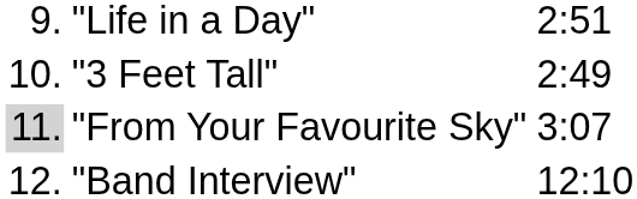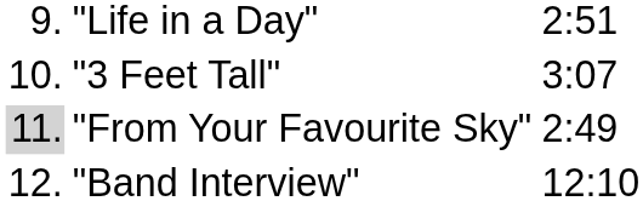 <table style="margin:auto auto auto 2em;">
 <tr>
 <td align="right">9.</td>
 <td>"Life in a Day"</td>
 <td>2:51</td>
 </tr>
 <tr>
 <td align="right">10.</td>
 <td>"3 Feet Tall"</td>
-<td>2:49</td>
+<td>3:07</td>
 </tr>
 <tr>
 <td align="right" style="background: lightgrey;">11.</td>
 <td>"From Your Favourite Sky"</td>
-<td>3:07</td>
+<td>2:49</td>
 </tr>
 <tr>
 <td align="right">12.</td>
 <td>"Band Interview"</td>
 <td>12:10</td>
 </tr>
 </table>
